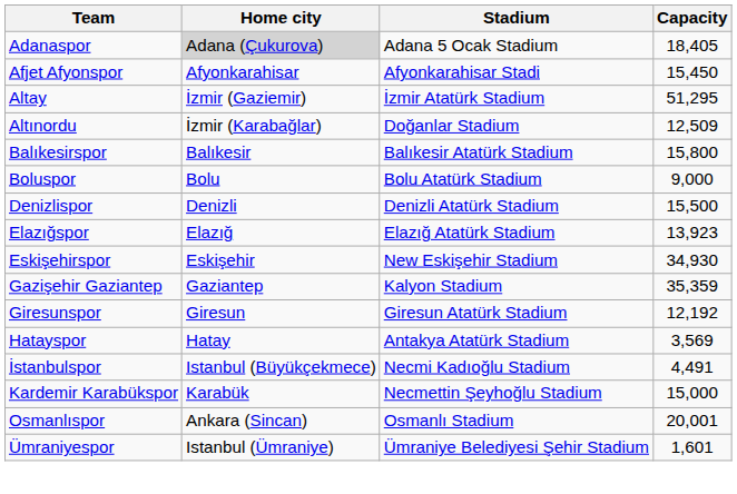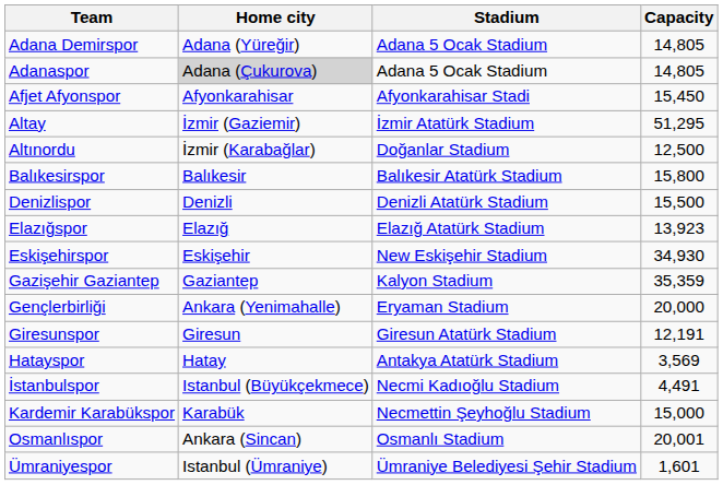 <table class="wikitable sortable" style="text-align: left;">
 <tr>
 <th>Team</th>
 <th>Home city</th>
 <th>Stadium</th>
 <th>Capacity</th>
 </tr>
 <tr>
+<td><a href='#'>Adana Demirspor</a></td>
+<td><a href='#'>Adana</a> (<a href='#'>Yüreğir</a>)</td>
+<td><a href='#'>Adana 5 Ocak Stadium</a></td>
+<td align=center>14,805</td>
+</tr>
+<tr>
 <td><a href='#'>Adanaspor</a></td>
 <td style="background: lightgrey;">Adana (<a href='#'>Çukurova</a>)</td>
 <td>Adana 5 Ocak Stadium</td>
-<td align=center>18,405</td>
+<td align=center>14,805</td>
 </tr>
 <tr>
 <td><a href='#'>Afjet Afyonspor</a></td>
 <td><a href='#'>Afyonkarahisar</a></td>
 <td><a href='#'>Afyonkarahisar Stadi</a></td>
 <td align="center">15,450</td>
 </tr>
 <tr>
 <td><a href='#'>Altay</a></td>
 <td><a href='#'>İzmir</a> (<a href='#'>Gaziemir</a>)</td>
 <td><a href='#'>İzmir Atatürk Stadium</a></td>
 <td align="center">51,295</td>
 </tr>
 <tr>
 <td><a href='#'>Altınordu</a></td>
 <td>İzmir (<a href='#'>Karabağlar</a>)</td>
 <td><a href='#'>Doğanlar Stadium</a></td>
-<td align="center">12,509</td>
+<td align="center">12,500</td>
 </tr>
 <tr>
 <td><a href='#'>Balıkesirspor</a></td>
 <td><a href='#'>Balıkesir</a></td>
 <td><a href='#'>Balıkesir Atatürk Stadium</a></td>
 <td align="center">15,800</td>
-</tr>
-<tr>
-<td><a href='#'>Boluspor</a></td>
-<td><a href='#'>Bolu</a></td>
-<td><a href='#'>Bolu Atatürk Stadium</a></td>
-<td align="center">9,000</td>
 </tr>
 <tr>
 <td><a href='#'>Denizlispor</a></td>
 <td><a href='#'>Denizli</a></td>
 <td><a href='#'>Denizli Atatürk Stadium</a></td>
 <td align="center">15,500</td>
 </tr>
 <tr>
 <td><a href='#'>Elazığspor</a></td>
 <td><a href='#'>Elazığ</a></td>
 <td><a href='#'>Elazığ Atatürk Stadium</a></td>
 <td align=center>13,923</td>
 </tr>
 <tr>
 <td><a href='#'>Eskişehirspor</a></td>
 <td><a href='#'>Eskişehir</a></td>
 <td><a href='#'>New Eskişehir Stadium</a></td>
 <td align="center">34,930</td>
 </tr>
 <tr>
 <td><a href='#'>Gazişehir Gaziantep</a></td>
 <td><a href='#'>Gaziantep</a></td>
 <td><a href='#'>Kalyon Stadium</a></td>
 <td align=center>35,359</td>
 </tr>
 <tr>
+<td><a href='#'>Gençlerbirliği</a></td>
+<td><a href='#'>Ankara</a> (<a href='#'>Yenimahalle</a>)</td>
+<td><a href='#'>Eryaman Stadium</a></td>
+<td align="center">20,000</td>
+</tr>
+<tr>
 <td><a href='#'>Giresunspor</a></td>
 <td><a href='#'>Giresun</a></td>
 <td><a href='#'>Giresun Atatürk Stadium</a></td>
-<td align="center">12,192</td>
+<td align="center">12,191</td>
 </tr>
 <tr>
 <td><a href='#'>Hatayspor</a></td>
 <td><a href='#'>Hatay</a></td>
 <td><a href='#'>Antakya Atatürk Stadium</a></td>
 <td align="center">3,569</td>
 </tr>
 <tr>
 <td><a href='#'>İstanbulspor</a></td>
 <td><a href='#'>Istanbul</a> (<a href='#'>Büyükçekmece</a>)</td>
 <td><a href='#'>Necmi Kadıoğlu Stadium</a></td>
 <td align="center">4,491</td>
 </tr>
 <tr>
 <td><a href='#'>Kardemir Karabükspor</a></td>
 <td><a href='#'>Karabük</a></td>
 <td><a href='#'>Necmettin Şeyhoğlu Stadium</a></td>
 <td align="center">15,000</td>
 </tr>
 <tr>
 <td><a href='#'>Osmanlıspor</a></td>
 <td>Ankara (<a href='#'>Sincan</a>)</td>
 <td><a href='#'>Osmanlı Stadium</a></td>
 <td align="center">20,001</td>
 </tr>
 <tr>
 <td><a href='#'>Ümraniyespor</a></td>
 <td>Istanbul (<a href='#'>Ümraniye</a>)</td>
 <td><a href='#'>Ümraniye Belediyesi Şehir Stadium</a></td>
 <td align=center>1,601</td>
 </tr>
 </table>
